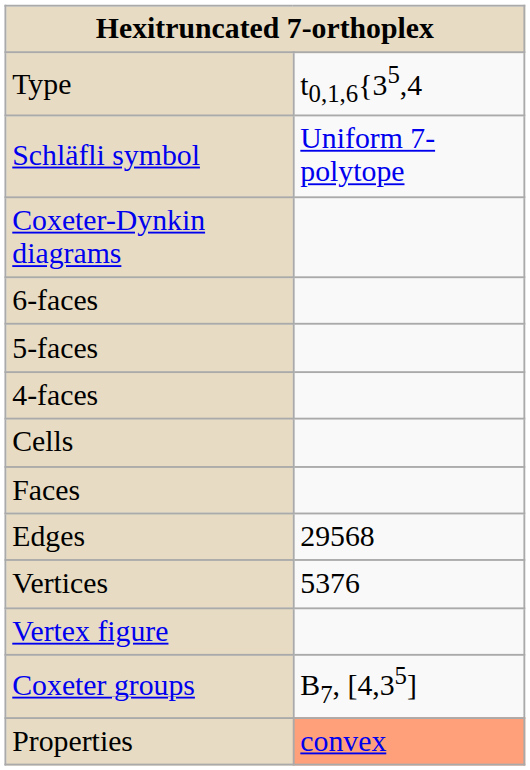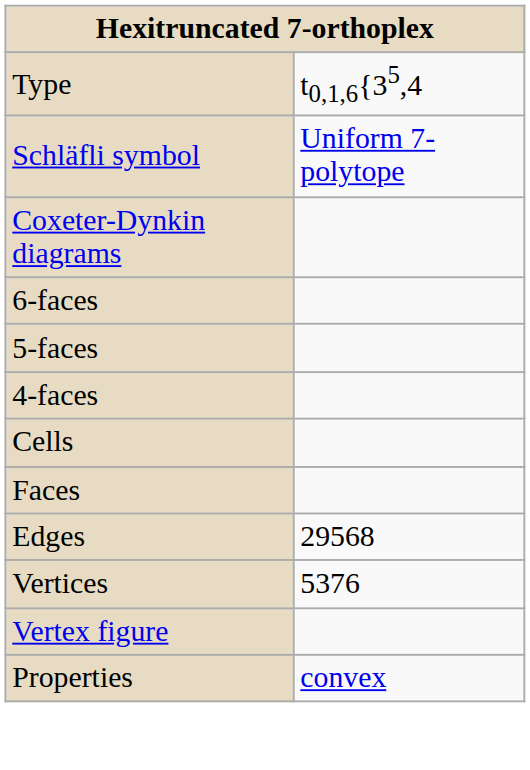 <table class="wikitable" align="right" style="margin-left:10px" width="280">
 <tr>
 <th style="background:#e7dcc3;" colspan="2">Hexitruncated 7-orthoplex</th>
 </tr>
 <tr>
 <td style="background:#e7dcc3;">Type</td>
 <td>t<sub>0,1,6</sub>{3<sup>5</sup>,4</td>
 </tr>
 <tr>
 <td style="background:#e7dcc3;"><a href='#'>Schläfli symbol</a></td>
 <td><a href='#'>Uniform 7-polytope</a></td>
 </tr>
 <tr>
 <td style="background:#e7dcc3;"><a href='#'>Coxeter-Dynkin diagrams</a></td>
 <td></td>
 </tr>
 <tr>
 <td style="background:#e7dcc3;">6-faces</td>
 <td></td>
 </tr>
 <tr>
 <td style="background:#e7dcc3;">5-faces</td>
 <td></td>
 </tr>
 <tr>
 <td style="background:#e7dcc3;">4-faces</td>
 <td></td>
 </tr>
 <tr>
 <td style="background:#e7dcc3;">Cells</td>
 <td></td>
 </tr>
 <tr>
 <td style="background:#e7dcc3;">Faces</td>
 <td></td>
 </tr>
 <tr>
 <td style="background:#e7dcc3;">Edges</td>
 <td>29568</td>
 </tr>
 <tr>
 <td style="background:#e7dcc3;">Vertices</td>
 <td>5376</td>
 </tr>
 <tr>
 <td style="background:#e7dcc3;"><a href='#'>Vertex figure</a></td>
 <td></td>
 </tr>
 <tr>
-<td style="background:#e7dcc3;"><a href='#'>Coxeter groups</a></td>
-<td>B<sub>7</sub>, [4,3<sup>5</sup>]</td>
-</tr>
-<tr>
 <td style="background:#e7dcc3;">Properties</td>
-<td style="background: lightsalmon;"><a href='#'>convex</a></td>
+<td><a href='#'>convex</a></td>
 </tr>
 </table>
